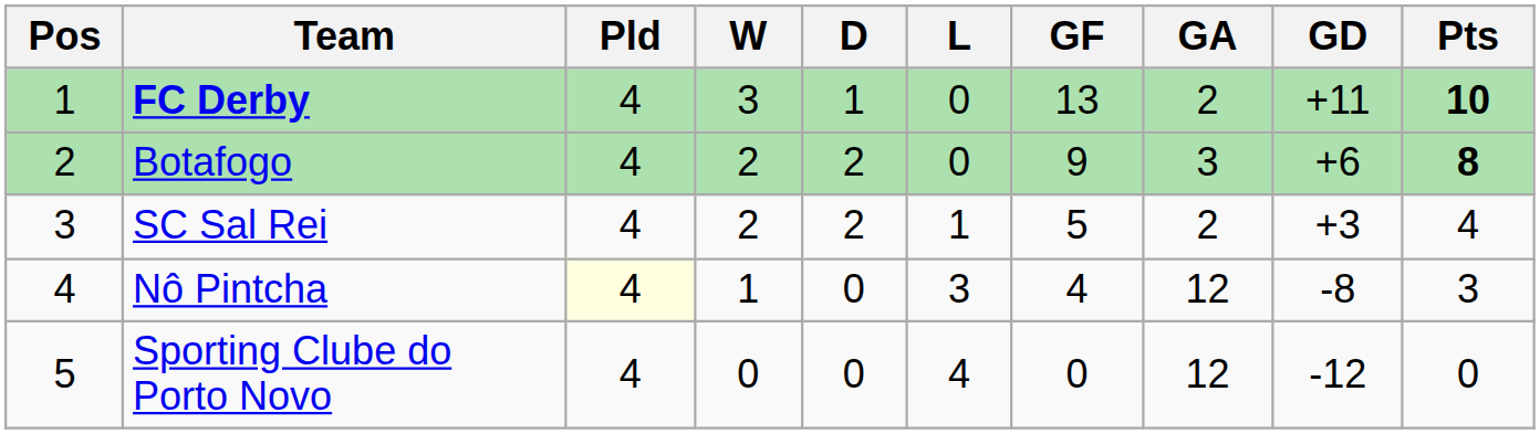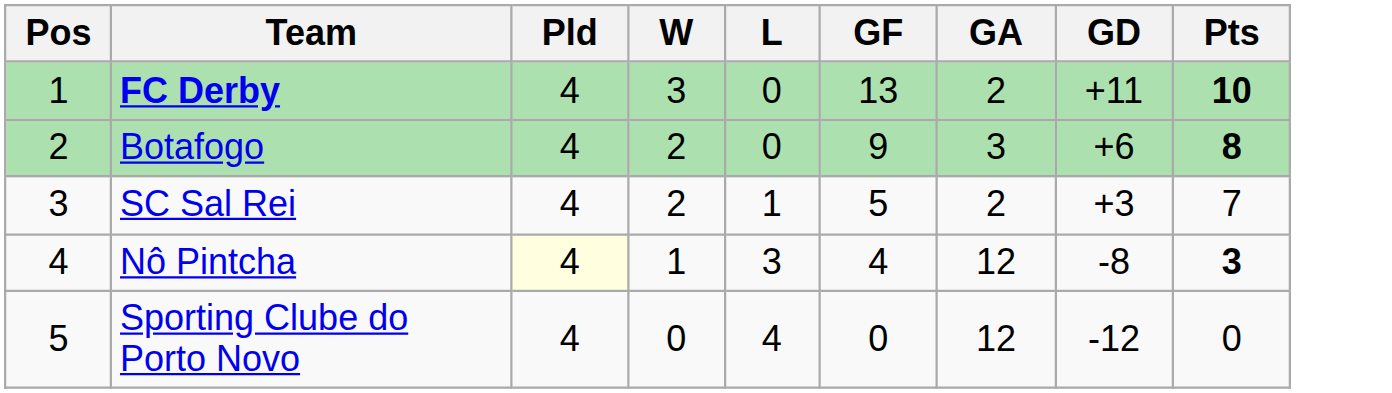 <table class="wikitable" style="text-align: center;">
 <tr>
 <th style="width: 40px;">Pos</th>
 <th style="width: 170px;">Team</th>
 <th style="width: 45px;">Pld</th>
 <th style="width: 35px;">W</th>
-<th style="width: 35px;">D</th>
 <th style="width: 35px;">L</th>
 <th style="width: 45px;">GF</th>
 <th style="width: 45px;">GA</th>
 <th style="width: 45px;">GD</th>
 <th style="width: 45px;">Pts</th>
 </tr>
 <tr style="background:#ACE1AF;">
 <td>1</td>
 <td style="text-align: left;"><strong><a href='#'>FC Derby</a></strong></td>
 <td>4</td>
 <td>3</td>
-<td>1</td>
 <td>0</td>
 <td>13</td>
 <td>2</td>
 <td>+11</td>
 <td><strong>10</strong></td>
 </tr>
 <tr style="background:#ACE1AF;">
 <td>2</td>
 <td style="text-align: left;"><a href='#'>Botafogo</a></td>
 <td>4</td>
-<td>2</td>
 <td>2</td>
 <td>0</td>
 <td>9</td>
 <td>3</td>
 <td>+6</td>
 <td><strong>8</strong></td>
 </tr>
 <tr>
 <td>3</td>
 <td style="text-align: left;"><a href='#'>SC Sal Rei</a></td>
 <td>4</td>
 <td>2</td>
-<td>2</td>
 <td>1</td>
 <td>5</td>
 <td>2</td>
 <td>+3</td>
-<td>4</td>
+<td>7</td>
 </tr>
 <tr>
 <td>4</td>
 <td style="text-align: left;"><a href='#'>Nô Pintcha</a></td>
 <td style="background: lightyellow;">4</td>
 <td>1</td>
-<td>0</td>
 <td>3</td>
 <td>4</td>
 <td>12</td>
 <td>-8</td>
-<td>3</td>
+<td><strong>3</strong></td>
 </tr>
 <tr>
 <td>5</td>
 <td style="text-align: left;"><a href='#'>Sporting Clube do Porto Novo</a></td>
 <td>4</td>
-<td>0</td>
 <td>0</td>
 <td>4</td>
 <td>0</td>
 <td>12</td>
 <td>-12</td>
 <td>0</td>
 </tr>
 </table>
